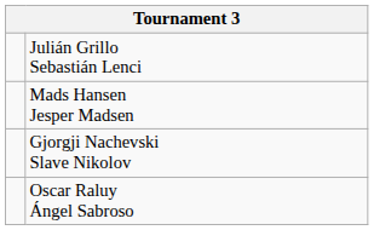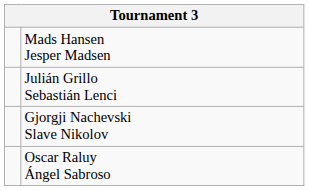 <table class="wikitable" style="width:330px;">
 <tr>
 <th colspan="2">Tournament 3</th>
 </tr>
 <tr>
 <td></td>
-<td>Julián Grillo<br>Sebastián Lenci</td>
+<td>Mads Hansen<br>Jesper Madsen</td>
 </tr>
 <tr>
 <td></td>
-<td>Mads Hansen<br>Jesper Madsen</td>
+<td>Julián Grillo<br>Sebastián Lenci</td>
 </tr>
 <tr>
 <td></td>
 <td>Gjorgji Nachevski<br>Slave Nikolov</td>
 </tr>
 <tr>
 <td></td>
 <td>Oscar Raluy<br>Ángel Sabroso</td>
 </tr>
 </table>
